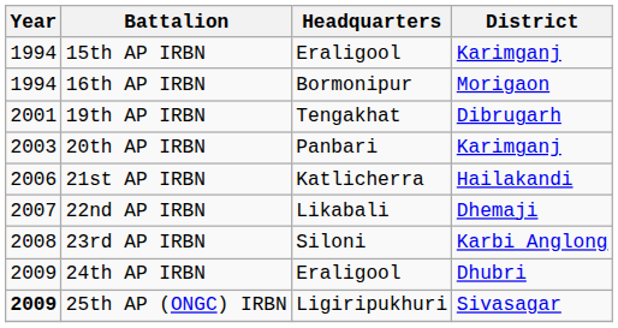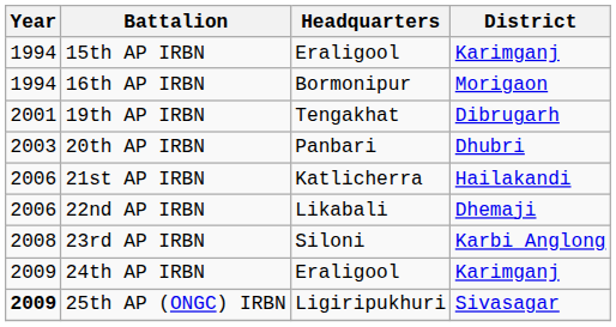 <table class="wikitable sortable">
 <tr>
 <th>Year</th>
 <th>Battalion</th>
 <th>Headquarters</th>
 <th>District</th>
 </tr>
 <tr>
 <td>1994</td>
 <td>15th AP IRBN</td>
 <td>Eraligool</td>
 <td><a href='#'>Karimganj</a></td>
 </tr>
 <tr>
 <td>1994</td>
 <td>16th AP IRBN</td>
 <td>Bormonipur</td>
 <td><a href='#'>Morigaon</a></td>
 </tr>
 <tr>
 <td>2001</td>
 <td>19th AP IRBN</td>
 <td>Tengakhat</td>
 <td><a href='#'>Dibrugarh</a></td>
 </tr>
 <tr>
 <td>2003</td>
 <td>20th AP IRBN</td>
 <td>Panbari</td>
-<td><a href='#'>Karimganj</a></td>
+<td><a href='#'>Dhubri</a></td>
 </tr>
 <tr>
 <td>2006</td>
 <td>21st AP IRBN</td>
 <td>Katlicherra</td>
 <td><a href='#'>Hailakandi</a></td>
 </tr>
 <tr>
-<td>2007</td>
+<td>2006</td>
 <td>22nd AP IRBN</td>
 <td>Likabali</td>
 <td><a href='#'>Dhemaji</a></td>
 </tr>
 <tr>
 <td>2008</td>
 <td>23rd AP IRBN</td>
 <td>Siloni</td>
 <td><a href='#'>Karbi Anglong</a></td>
 </tr>
 <tr>
 <td>2009</td>
 <td>24th AP IRBN</td>
 <td>Eraligool</td>
-<td><a href='#'>Dhubri</a></td>
+<td><a href='#'>Karimganj</a></td>
 </tr>
 <tr>
 <td><strong>2009</strong></td>
 <td>25th AP (<a href='#'>ONGC</a>) IRBN</td>
 <td>Ligiripukhuri</td>
 <td><a href='#'>Sivasagar</a></td>
 </tr>
 <tr>
 </tr>
 </table>
